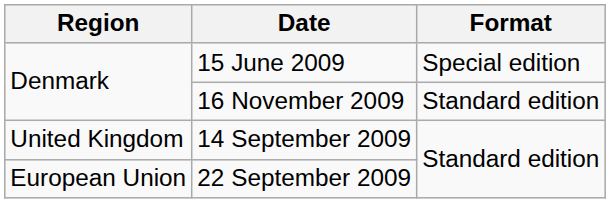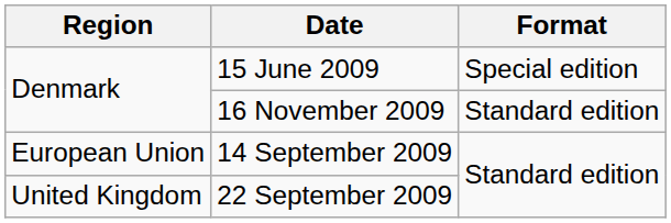 <table class=wikitable>
 <tr>
 <th scope="col">Region</th>
 <th scope="col">Date</th>
 <th scope="col">Format</th>
 </tr>
 <tr>
 <td rowspan="2">Denmark</td>
 <td>15 June 2009</td>
 <td>Special edition</td>
 </tr>
 <tr>
 <td>16 November  2009</td>
 <td>Standard edition</td>
 </tr>
 <tr>
-<td>United Kingdom</td>
+<td>European Union</td>
 <td>14 September 2009</td>
 <td rowspan="2">Standard edition</td>
 </tr>
 <tr>
-<td>European Union</td>
+<td>United Kingdom</td>
 <td>22 September 2009</td>
 </tr>
 </table>
